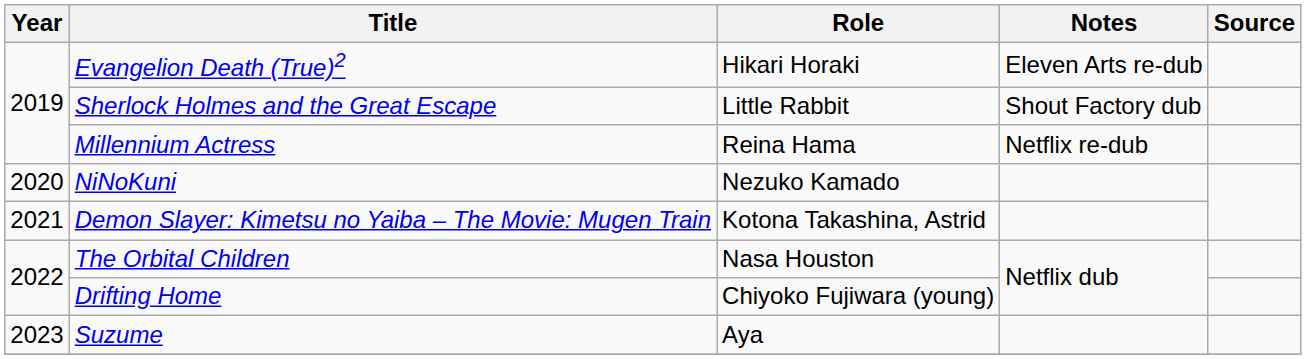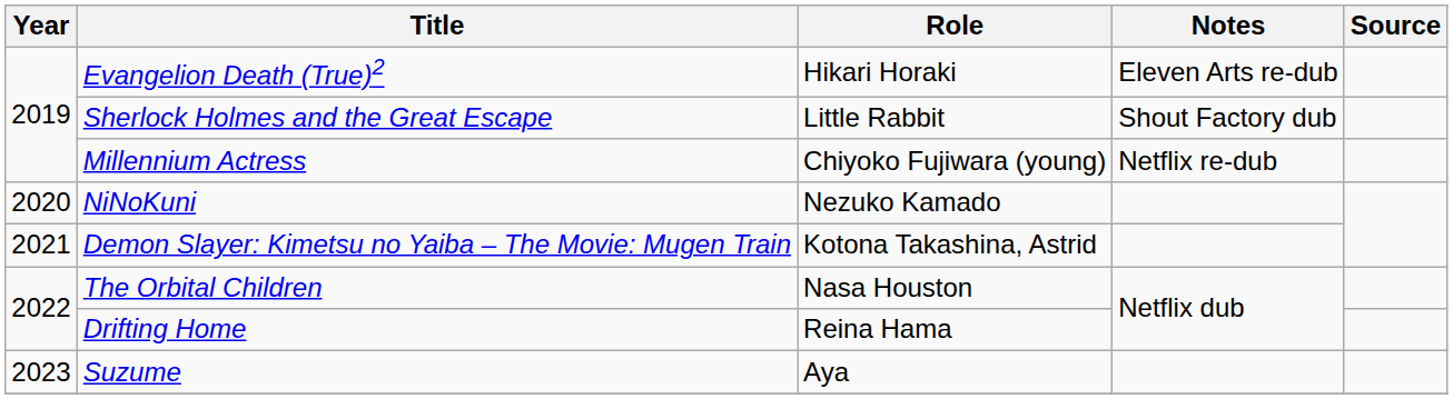 <table class="wikitable sortable plainrowheaders">
 <tr>
 <th>Year</th>
 <th>Title</th>
 <th>Role</th>
 <th class="unsortable">Notes</th>
 <th class="unsortable">Source</th>
 </tr>
 <tr>
 <td rowspan="3">2019</td>
 <td><a href='#'><em>Evangelion Death (True)<sup>2</sup></em></a></td>
 <td>Hikari Horaki</td>
 <td>Eleven Arts re-dub</td>
 <td></td>
 </tr>
 <tr>
 <td><em><a href='#'>Sherlock Holmes and the Great Escape</a></em></td>
 <td>Little Rabbit</td>
 <td>Shout Factory dub</td>
 <td></td>
 </tr>
 <tr>
 <td><em><a href='#'>Millennium Actress</a></em></td>
-<td>Reina Hama</td>
+<td>Chiyoko Fujiwara (young)</td>
 <td>Netflix re-dub</td>
 <td></td>
 </tr>
 <tr>
 <td>2020</td>
 <td><em><a href='#'>NiNoKuni</a></em></td>
 <td>Nezuko Kamado</td>
 <td></td>
 <td rowspan="2"></td>
 </tr>
 <tr>
 <td>2021</td>
 <td><em><a href='#'>Demon Slayer: Kimetsu no Yaiba – The Movie: Mugen Train</a></em></td>
 <td>Kotona Takashina, Astrid</td>
 <td></td>
 </tr>
 <tr>
 <td rowspan="2">2022</td>
 <td><em><a href='#'>The Orbital Children</a></em></td>
 <td>Nasa Houston</td>
 <td rowspan="2">Netflix dub</td>
 <td></td>
 </tr>
 <tr>
 <td><em><a href='#'>Drifting Home</a></em></td>
-<td>Chiyoko Fujiwara (young)</td>
+<td>Reina Hama</td>
 <td></td>
 </tr>
 <tr>
 <td>2023</td>
 <td><em><a href='#'>Suzume</a></em></td>
 <td>Aya</td>
 <td></td>
 <td></td>
 </tr>
 <tr>
 </tr>
 </table>
